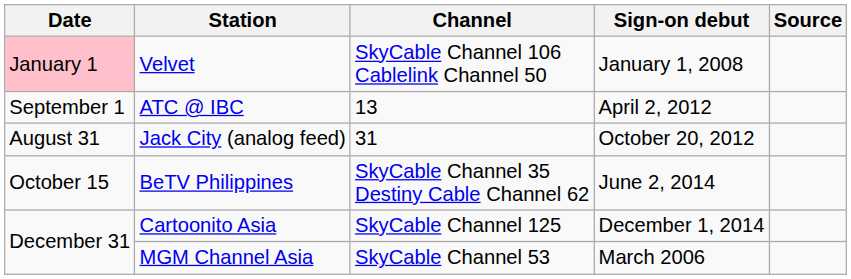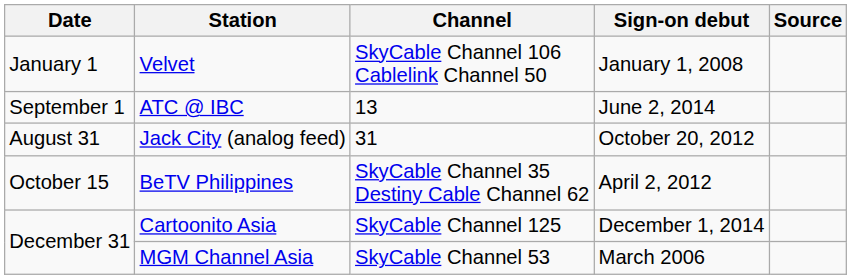 <table class="wikitable">
 <tr>
 <th>Date</th>
 <th>Station</th>
 <th>Channel</th>
 <th>Sign-on debut</th>
 <th>Source</th>
 </tr>
 <tr>
-<td style="background: pink;">January 1</td>
+<td>January 1</td>
 <td><a href='#'>Velvet</a></td>
 <td><a href='#'>SkyCable</a> Channel 106<br><a href='#'>Cablelink</a> Channel 50</td>
 <td>January 1, 2008</td>
 <td></td>
 </tr>
 <tr>
 <td>September 1</td>
 <td><a href='#'>ATC @ IBC</a></td>
 <td>13</td>
-<td>April 2, 2012</td>
+<td>June 2, 2014</td>
 <td></td>
 </tr>
 <tr>
 <td>August 31</td>
 <td><a href='#'>Jack City</a> (analog feed)</td>
 <td>31</td>
 <td>October 20, 2012</td>
 <td></td>
 </tr>
 <tr>
 <td>October 15</td>
 <td><a href='#'>BeTV Philippines</a></td>
 <td><a href='#'>SkyCable</a> Channel 35<br><a href='#'>Destiny Cable</a> Channel 62</td>
-<td>June 2, 2014</td>
+<td>April 2, 2012</td>
 <td></td>
 </tr>
 <tr>
 <td rowspan="2">December 31</td>
 <td><a href='#'>Cartoonito Asia</a></td>
 <td><a href='#'>SkyCable</a> Channel 125</td>
 <td>December 1, 2014</td>
 <td></td>
 </tr>
 <tr>
 <td><a href='#'>MGM Channel Asia</a></td>
 <td><a href='#'>SkyCable</a> Channel 53</td>
 <td>March 2006</td>
 <td></td>
 </tr>
 </table>
